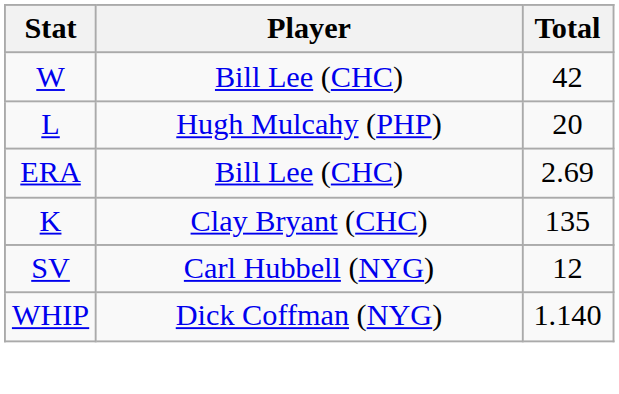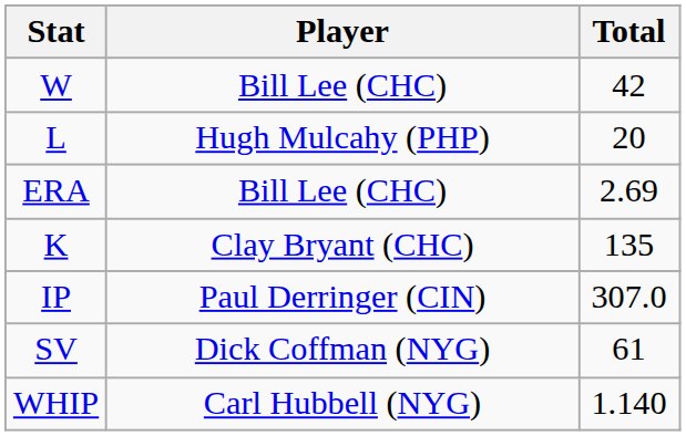 <table class="wikitable" style="text-align:center;">
 <tr>
 <th style="width:15%;">Stat</th>
 <th>Player</th>
 <th style="width:15%;">Total</th>
 </tr>
 <tr>
 <td><a href='#'>W</a></td>
 <td><a href='#'>Bill Lee</a> (<a href='#'>CHC</a>)</td>
 <td>42</td>
 </tr>
 <tr>
 <td><a href='#'>L</a></td>
 <td><a href='#'>Hugh Mulcahy</a> (<a href='#'>PHP</a>)</td>
 <td>20</td>
 </tr>
 <tr>
 <td><a href='#'>ERA</a></td>
 <td><a href='#'>Bill Lee</a> (<a href='#'>CHC</a>)</td>
 <td>2.69</td>
 </tr>
 <tr>
 <td><a href='#'>K</a></td>
 <td><a href='#'>Clay Bryant</a> (<a href='#'>CHC</a>)</td>
 <td>135</td>
 </tr>
 <tr>
+<td><a href='#'>IP</a></td>
+<td><a href='#'>Paul Derringer</a> (<a href='#'>CIN</a>)</td>
+<td>307.0</td>
+</tr>
+<tr>
 <td><a href='#'>SV</a></td>
-<td><a href='#'>Carl Hubbell</a> (<a href='#'>NYG</a>)</td>
-<td>12</td>
+<td><a href='#'>Dick Coffman</a> (<a href='#'>NYG</a>)</td>
+<td>61</td>
 </tr>
 <tr>
 <td><a href='#'>WHIP</a></td>
-<td><a href='#'>Dick Coffman</a> (<a href='#'>NYG</a>)</td>
+<td><a href='#'>Carl Hubbell</a> (<a href='#'>NYG</a>)</td>
 <td>1.140</td>
 </tr>
 </table>
